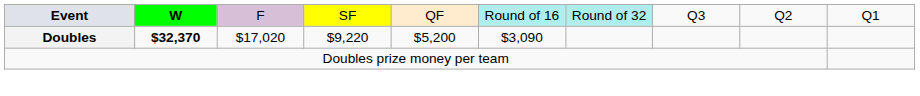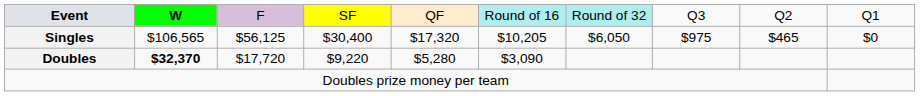 <table class=wikitable style=font-size:90%;text-align:center>
 <tr>
 <td style="width:130px; background:#dfe2e9;"><strong>Event</strong></td>
 <td style="width:80px; background:lime;"><strong>W</strong></td>
 <td style="width:85px; background:thistle;">F</td>
 <td style="width:85px; background:#ff0;">SF</td>
 <td style="width:85px; background:#ffebcd;">QF</td>
 <td style="width:85px; background:#afeeee;">Round of 16</td>
 <td style="width:85px; background:#afeeee;">Round of 32</td>
 <td width=85>Q3</td>
 <td width=85>Q2</td>
 <td width=85>Q1</td>
 </tr>
 <tr>
+<td style="background:#f3f3f3;"><strong>Singles</strong></td>
+<td>$106,565</td>
+<td>$56,125</td>
+<td>$30,400</td>
+<td>$17,320</td>
+<td>$10,205</td>
+<td>$6,050</td>
+<td>$975</td>
+<td>$465</td>
+<td>$0</td>
+</tr>
+<tr>
 <td style="background:#f3f3f3;"><strong>Doubles</strong></td>
 <td><strong>$32,370</strong></td>
-<td>$17,020</td>
+<td>$17,720</td>
 <td>$9,220</td>
-<td>$5,200</td>
+<td>$5,280</td>
 <td>$3,090</td>
 <td></td>
 <td></td>
 <td></td>
 <td></td>
 </tr>
 <tr>
 <td colspan=9>Doubles prize money per team</td>
 </tr>
 </table>
